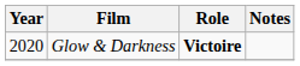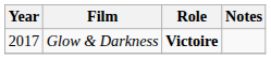 <table class="wikitable sortable">
 <tr>
 <th>Year</th>
 <th>Film</th>
 <th>Role</th>
 <th>Notes</th>
 </tr>
 <tr>
-<td>2020</td>
+<td>2017</td>
 <td><em>Glow & Darkness</em></td>
 <td><strong>Victoire</strong></td>
 <td></td>
 </tr>
 <tr>
 </tr>
 </table>
